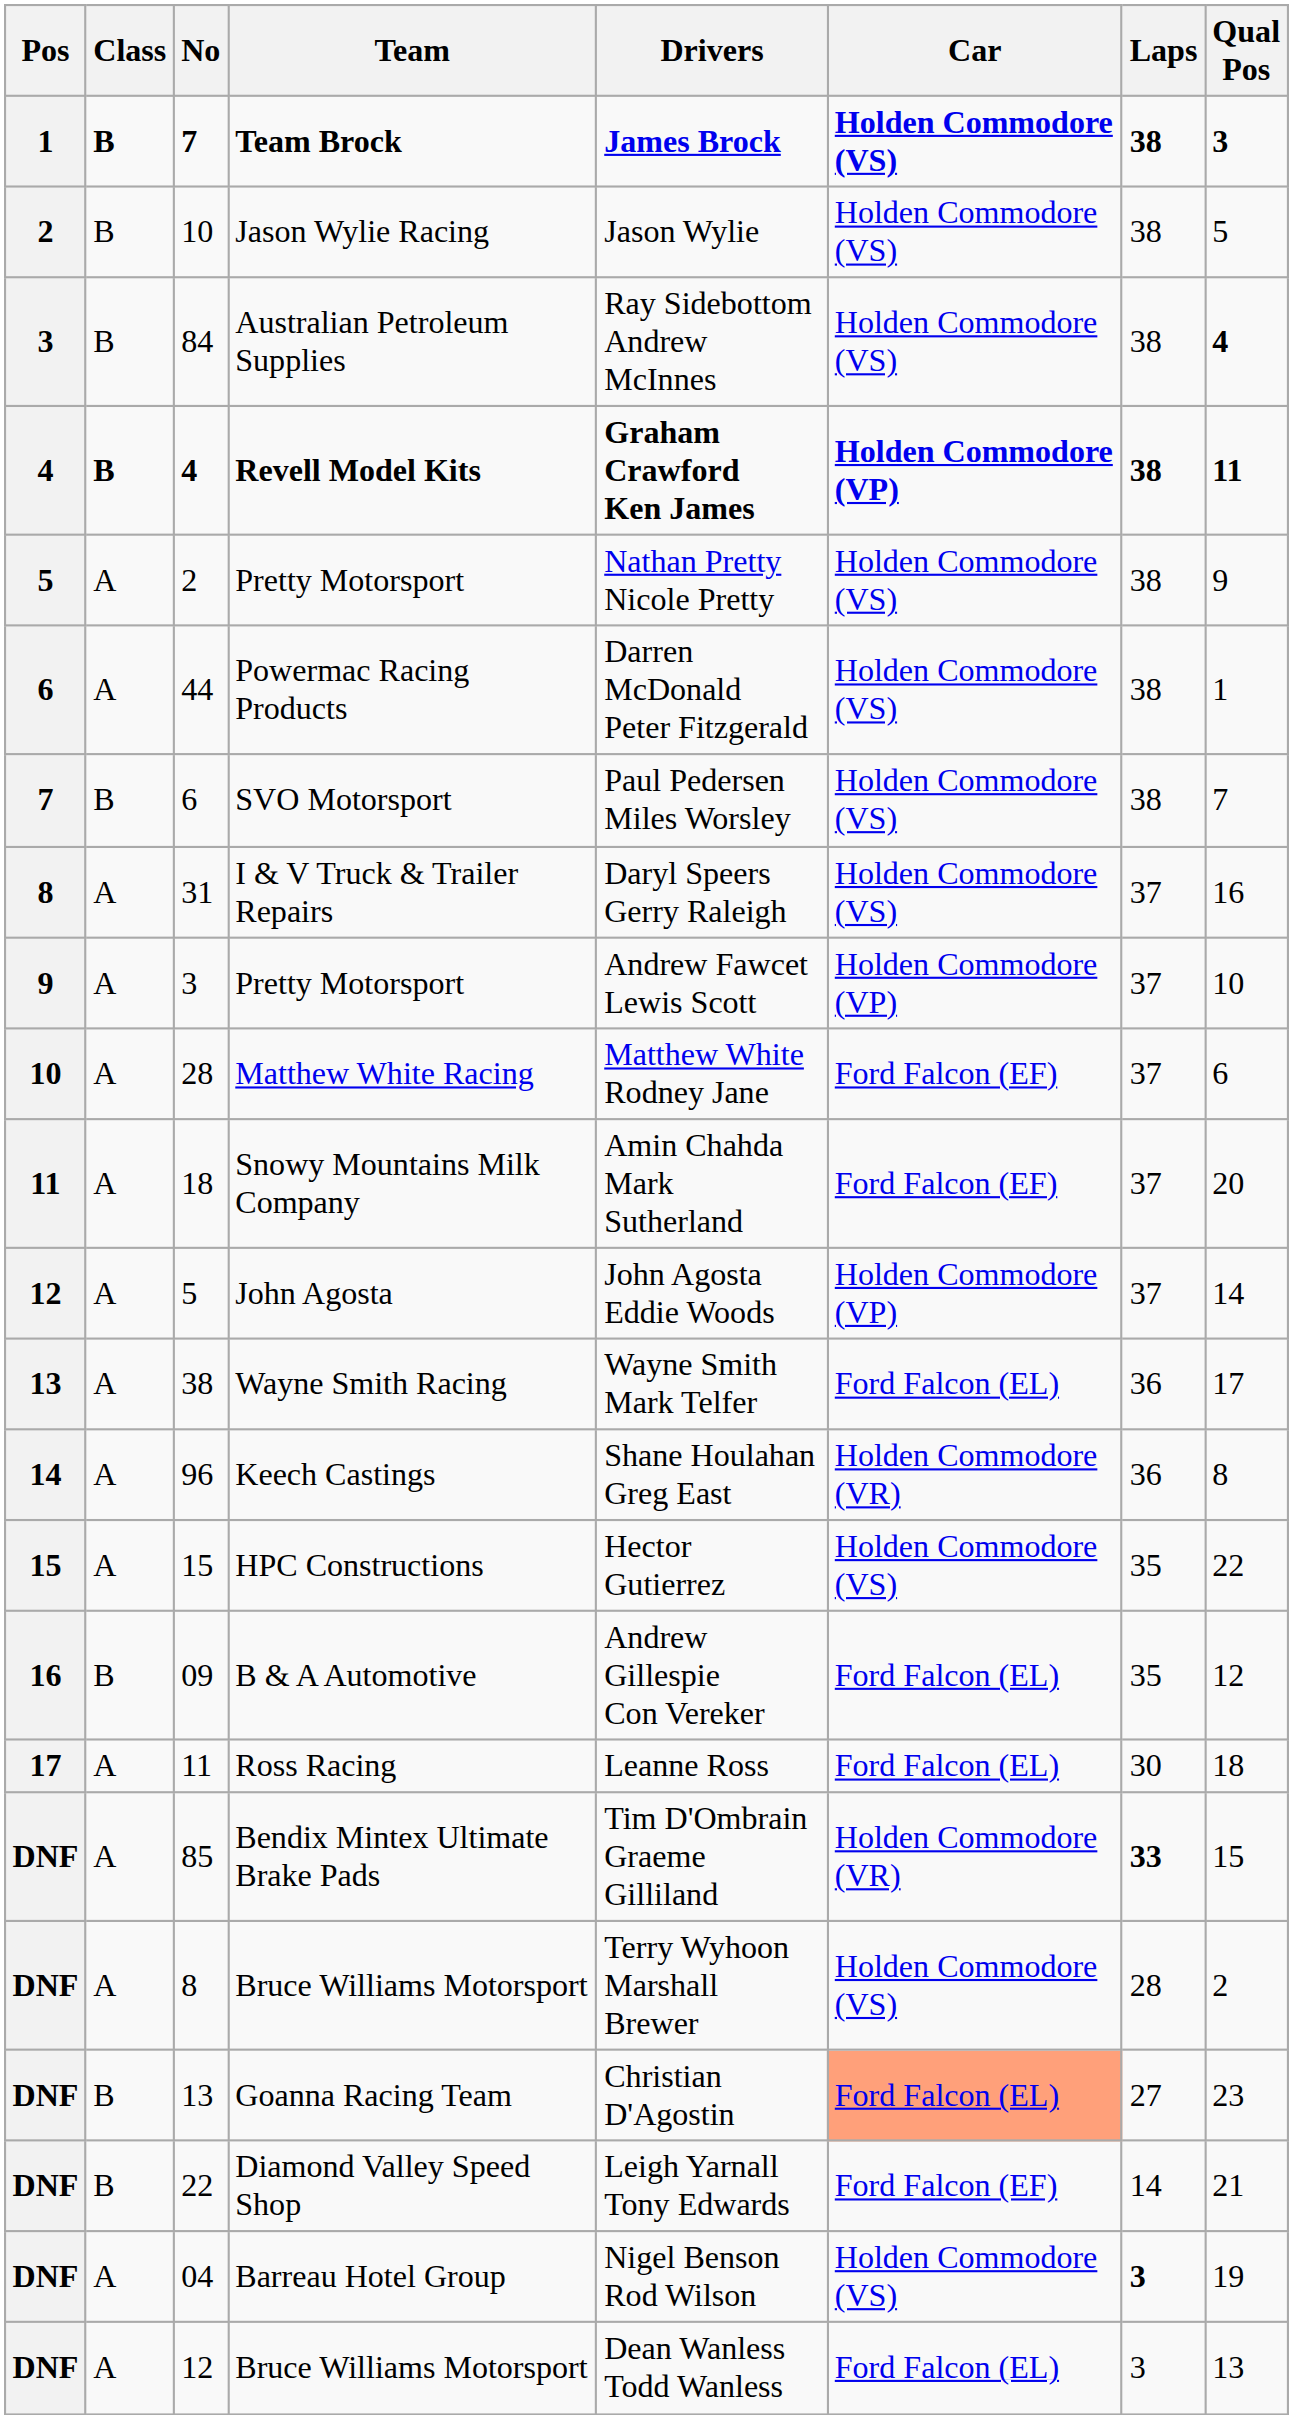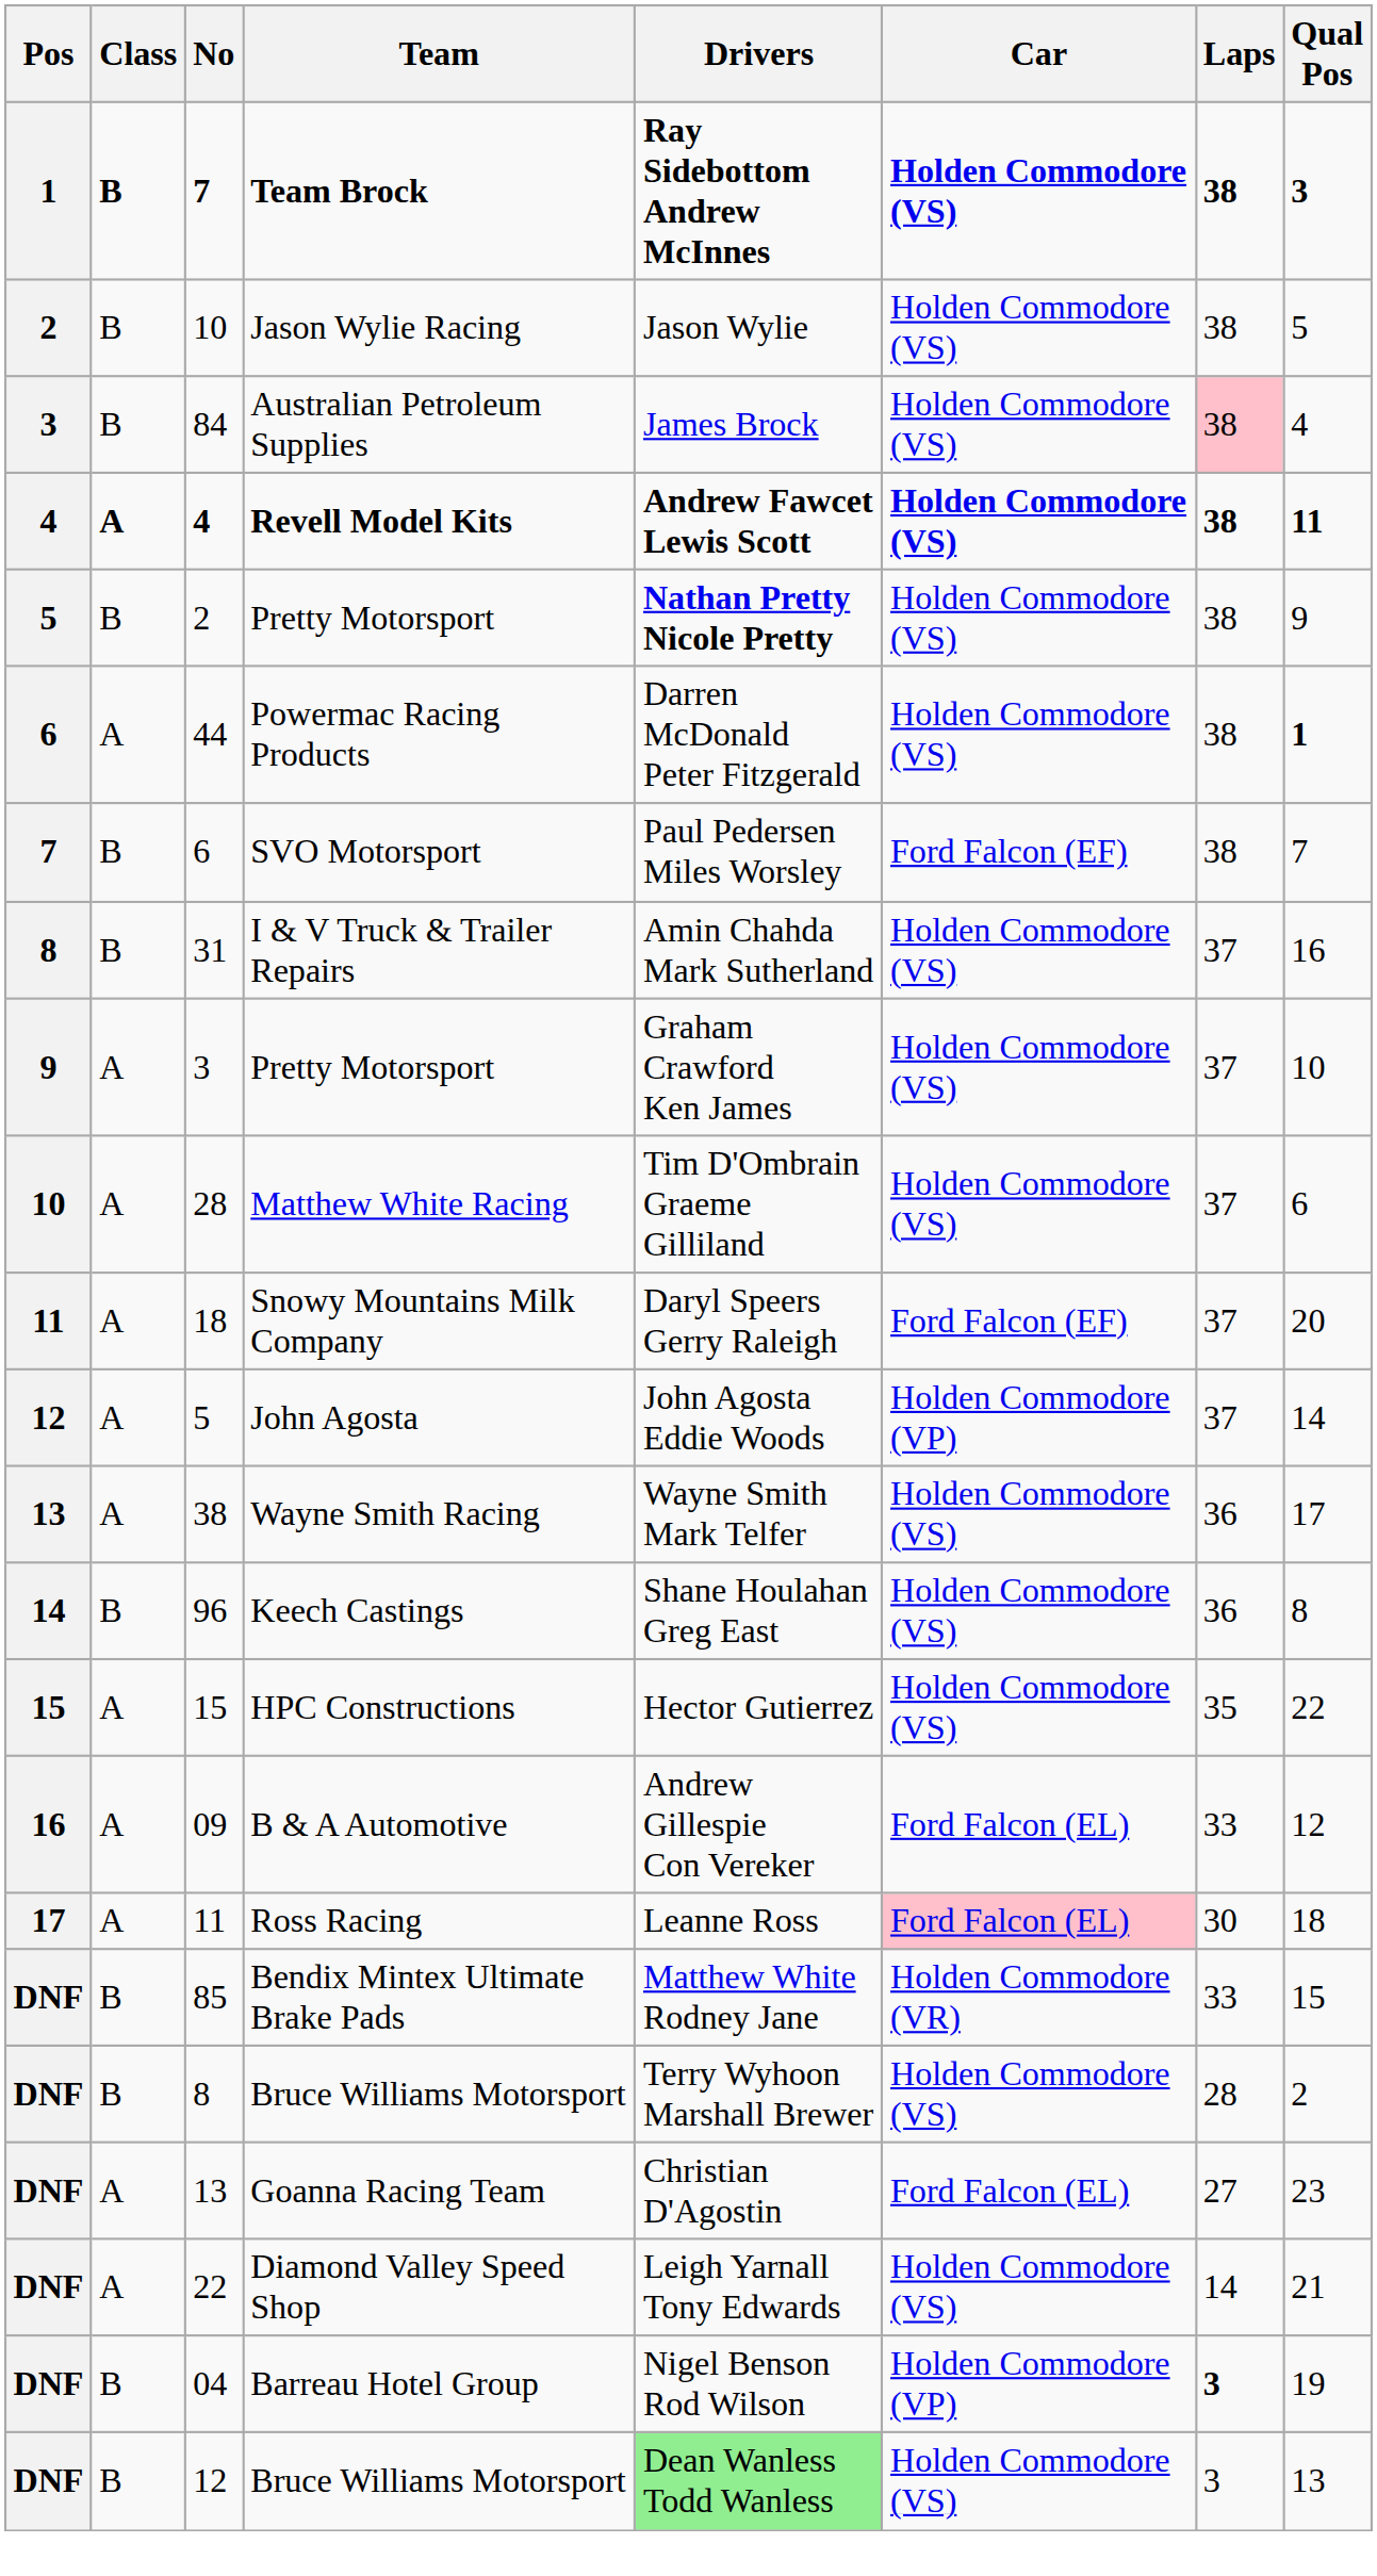 <table class="wikitable" style="font-size: 95%;">
 <tr>
 <th>Pos</th>
 <th>Class</th>
 <th>No</th>
 <th>Team</th>
 <th>Drivers</th>
 <th>Car</th>
 <th>Laps</th>
 <th>Qual<br>Pos</th>
 </tr>
 <tr style="font-weight:bold">
 <th>1</th>
 <td>B</td>
 <td>7</td>
 <td>Team Brock</td>
-<td> <a href='#'>James Brock</a></td>
+<td> Ray Sidebottom<br> Andrew McInnes</td>
 <td><a href='#'>Holden Commodore (VS)</a></td>
 <td>38</td>
 <td>3</td>
 </tr>
 <tr>
 <th>2</th>
 <td>B</td>
 <td>10</td>
 <td>Jason Wylie Racing</td>
 <td> Jason Wylie</td>
 <td><a href='#'>Holden Commodore (VS)</a></td>
 <td>38</td>
 <td>5</td>
 </tr>
 <tr>
 <th>3</th>
 <td>B</td>
 <td>84</td>
 <td>Australian Petroleum Supplies</td>
-<td> Ray Sidebottom<br> Andrew McInnes</td>
+<td> <a href='#'>James Brock</a></td>
 <td><a href='#'>Holden Commodore (VS)</a></td>
-<td>38</td>
-<td><strong>4</strong></td>
+<td style="background: pink;">38</td>
+<td>4</td>
 </tr>
 <tr style="font-weight:bold">
 <th>4</th>
-<td>B</td>
+<td>A</td>
 <td>4</td>
 <td>Revell Model Kits</td>
-<td> Graham Crawford<br> Ken James</td>
-<td><a href='#'>Holden Commodore (VP)</a></td>
+<td> Andrew Fawcet<br> Lewis Scott</td>
+<td><a href='#'>Holden Commodore (VS)</a></td>
 <td>38</td>
 <td>11</td>
 </tr>
 <tr>
 <th>5</th>
-<td>A</td>
+<td>B</td>
 <td>2</td>
 <td>Pretty Motorsport</td>
-<td> <a href='#'>Nathan Pretty</a><br> Nicole Pretty</td>
+<td><strong> <a href='#'>Nathan Pretty</a><br> Nicole Pretty</strong></td>
 <td><a href='#'>Holden Commodore (VS)</a></td>
 <td>38</td>
 <td>9</td>
 </tr>
 <tr>
 <th>6</th>
 <td>A</td>
 <td>44</td>
 <td>Powermac Racing Products</td>
 <td> Darren McDonald<br> Peter Fitzgerald</td>
 <td><a href='#'>Holden Commodore (VS)</a></td>
 <td>38</td>
-<td>1</td>
+<td><strong>1</strong></td>
 </tr>
 <tr>
 <th>7</th>
 <td>B</td>
 <td>6</td>
 <td>SVO Motorsport</td>
 <td> Paul Pedersen<br> Miles Worsley</td>
-<td><a href='#'>Holden Commodore (VS)</a></td>
+<td><a href='#'>Ford Falcon (EF)</a></td>
 <td>38</td>
 <td>7</td>
 </tr>
 <tr>
 <th>8</th>
-<td>A</td>
+<td>B</td>
 <td>31</td>
 <td>I & V Truck & Trailer Repairs</td>
-<td> Daryl Speers<br> Gerry Raleigh</td>
+<td> Amin Chahda<br> Mark Sutherland</td>
 <td><a href='#'>Holden Commodore (VS)</a></td>
 <td>37</td>
 <td>16</td>
 </tr>
 <tr>
 <th>9</th>
 <td>A</td>
 <td>3</td>
 <td>Pretty Motorsport</td>
-<td> Andrew Fawcet<br> Lewis Scott</td>
-<td><a href='#'>Holden Commodore (VP)</a></td>
+<td> Graham Crawford<br> Ken James</td>
+<td><a href='#'>Holden Commodore (VS)</a></td>
 <td>37</td>
 <td>10</td>
 </tr>
 <tr>
 <th>10</th>
 <td>A</td>
 <td>28</td>
 <td><a href='#'>Matthew White Racing</a></td>
-<td> <a href='#'>Matthew White</a><br> Rodney Jane</td>
-<td><a href='#'>Ford Falcon (EF)</a></td>
+<td> Tim D'Ombrain<br> Graeme Gilliland</td>
+<td><a href='#'>Holden Commodore (VS)</a></td>
 <td>37</td>
 <td>6</td>
 </tr>
 <tr>
 <th>11</th>
 <td>A</td>
 <td>18</td>
 <td>Snowy Mountains Milk Company</td>
-<td> Amin Chahda<br> Mark Sutherland</td>
+<td> Daryl Speers<br> Gerry Raleigh</td>
 <td><a href='#'>Ford Falcon (EF)</a></td>
 <td>37</td>
 <td>20</td>
 </tr>
 <tr>
 <th>12</th>
 <td>A</td>
 <td>5</td>
 <td>John Agosta</td>
 <td> John Agosta<br> Eddie Woods</td>
 <td><a href='#'>Holden Commodore (VP)</a></td>
 <td>37</td>
 <td>14</td>
 </tr>
 <tr>
 <th>13</th>
 <td>A</td>
 <td>38</td>
 <td>Wayne Smith Racing</td>
 <td> Wayne Smith<br> Mark Telfer</td>
-<td><a href='#'>Ford Falcon (EL)</a></td>
+<td><a href='#'>Holden Commodore (VS)</a></td>
 <td>36</td>
 <td>17</td>
 </tr>
 <tr>
 <th>14</th>
-<td>A</td>
+<td>B</td>
 <td>96</td>
 <td>Keech Castings</td>
 <td> Shane Houlahan<br> Greg East</td>
-<td><a href='#'>Holden Commodore (VR)</a></td>
+<td><a href='#'>Holden Commodore (VS)</a></td>
 <td>36</td>
 <td>8</td>
 </tr>
 <tr>
 <th>15</th>
 <td>A</td>
 <td>15</td>
 <td>HPC Constructions</td>
 <td> Hector Gutierrez</td>
 <td><a href='#'>Holden Commodore (VS)</a></td>
 <td>35</td>
 <td>22</td>
 </tr>
 <tr>
 <th>16</th>
-<td>B</td>
+<td>A</td>
 <td>09</td>
 <td>B & A Automotive</td>
 <td> Andrew Gillespie<br> Con Vereker</td>
 <td><a href='#'>Ford Falcon (EL)</a></td>
-<td>35</td>
+<td>33</td>
 <td>12</td>
 </tr>
 <tr>
 <th>17</th>
 <td>A</td>
 <td>11</td>
 <td>Ross Racing</td>
 <td> Leanne Ross</td>
-<td><a href='#'>Ford Falcon (EL)</a></td>
+<td style="background: pink;"><a href='#'>Ford Falcon (EL)</a></td>
 <td>30</td>
 <td>18</td>
 </tr>
 <tr>
 <th>DNF</th>
-<td>A</td>
+<td>B</td>
 <td>85</td>
 <td>Bendix Mintex Ultimate Brake Pads</td>
-<td> Tim D'Ombrain<br> Graeme Gilliland</td>
+<td> <a href='#'>Matthew White</a><br> Rodney Jane</td>
 <td><a href='#'>Holden Commodore (VR)</a></td>
-<td><strong>33</strong></td>
+<td>33</td>
 <td>15</td>
 </tr>
 <tr>
 <th>DNF</th>
-<td>A</td>
+<td>B</td>
 <td>8</td>
 <td>Bruce Williams Motorsport</td>
 <td> Terry Wyhoon<br> Marshall Brewer</td>
 <td><a href='#'>Holden Commodore (VS)</a></td>
 <td>28</td>
 <td>2</td>
 </tr>
 <tr>
 <th>DNF</th>
-<td>B</td>
+<td>A</td>
 <td>13</td>
 <td>Goanna Racing Team</td>
 <td> Christian D'Agostin</td>
-<td style="background: lightsalmon;"><a href='#'>Ford Falcon (EL)</a></td>
+<td><a href='#'>Ford Falcon (EL)</a></td>
 <td>27</td>
 <td>23</td>
 </tr>
 <tr>
 <th>DNF</th>
-<td>B</td>
+<td>A</td>
 <td>22</td>
 <td>Diamond Valley Speed Shop</td>
 <td> Leigh Yarnall<br> Tony Edwards</td>
-<td><a href='#'>Ford Falcon (EF)</a></td>
+<td><a href='#'>Holden Commodore (VS)</a></td>
 <td>14</td>
 <td>21</td>
 </tr>
 <tr>
 <th>DNF</th>
-<td>A</td>
+<td>B</td>
 <td>04</td>
 <td>Barreau Hotel Group</td>
 <td> Nigel Benson<br> Rod Wilson</td>
-<td><a href='#'>Holden Commodore (VS)</a></td>
+<td><a href='#'>Holden Commodore (VP)</a></td>
 <td><strong>3</strong></td>
 <td>19</td>
 </tr>
 <tr>
 <th>DNF</th>
-<td>A</td>
+<td>B</td>
 <td>12</td>
 <td>Bruce Williams Motorsport</td>
-<td> Dean Wanless<br> Todd Wanless</td>
-<td><a href='#'>Ford Falcon (EL)</a></td>
+<td style="background: lightgreen;"> Dean Wanless<br> Todd Wanless</td>
+<td><a href='#'>Holden Commodore (VS)</a></td>
 <td>3</td>
 <td>13</td>
 </tr>
 <tr>
 </tr>
 </table>
